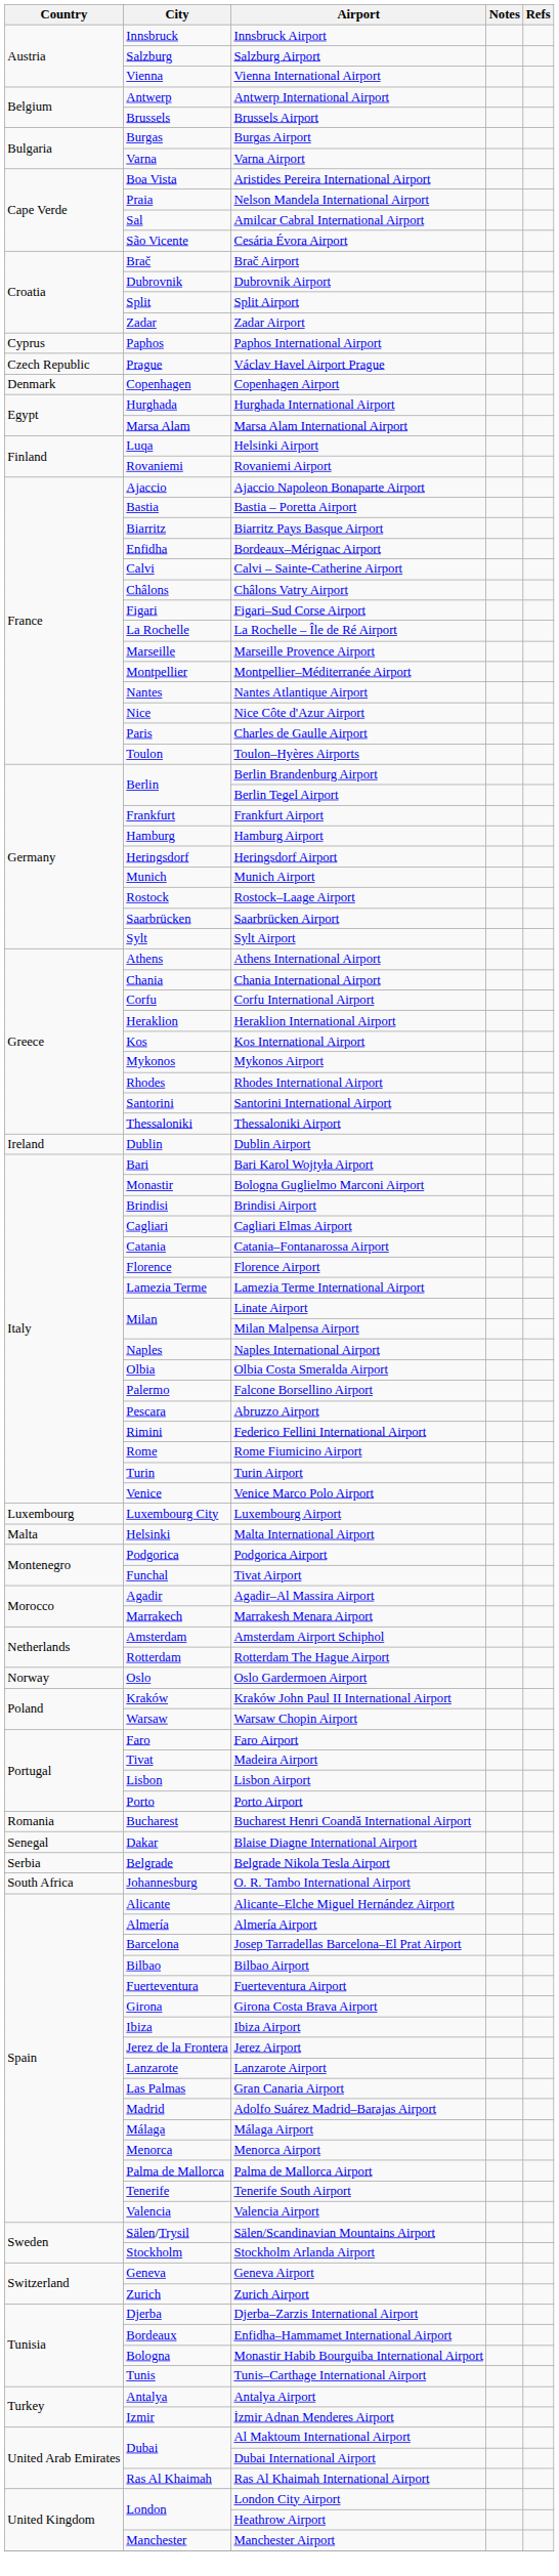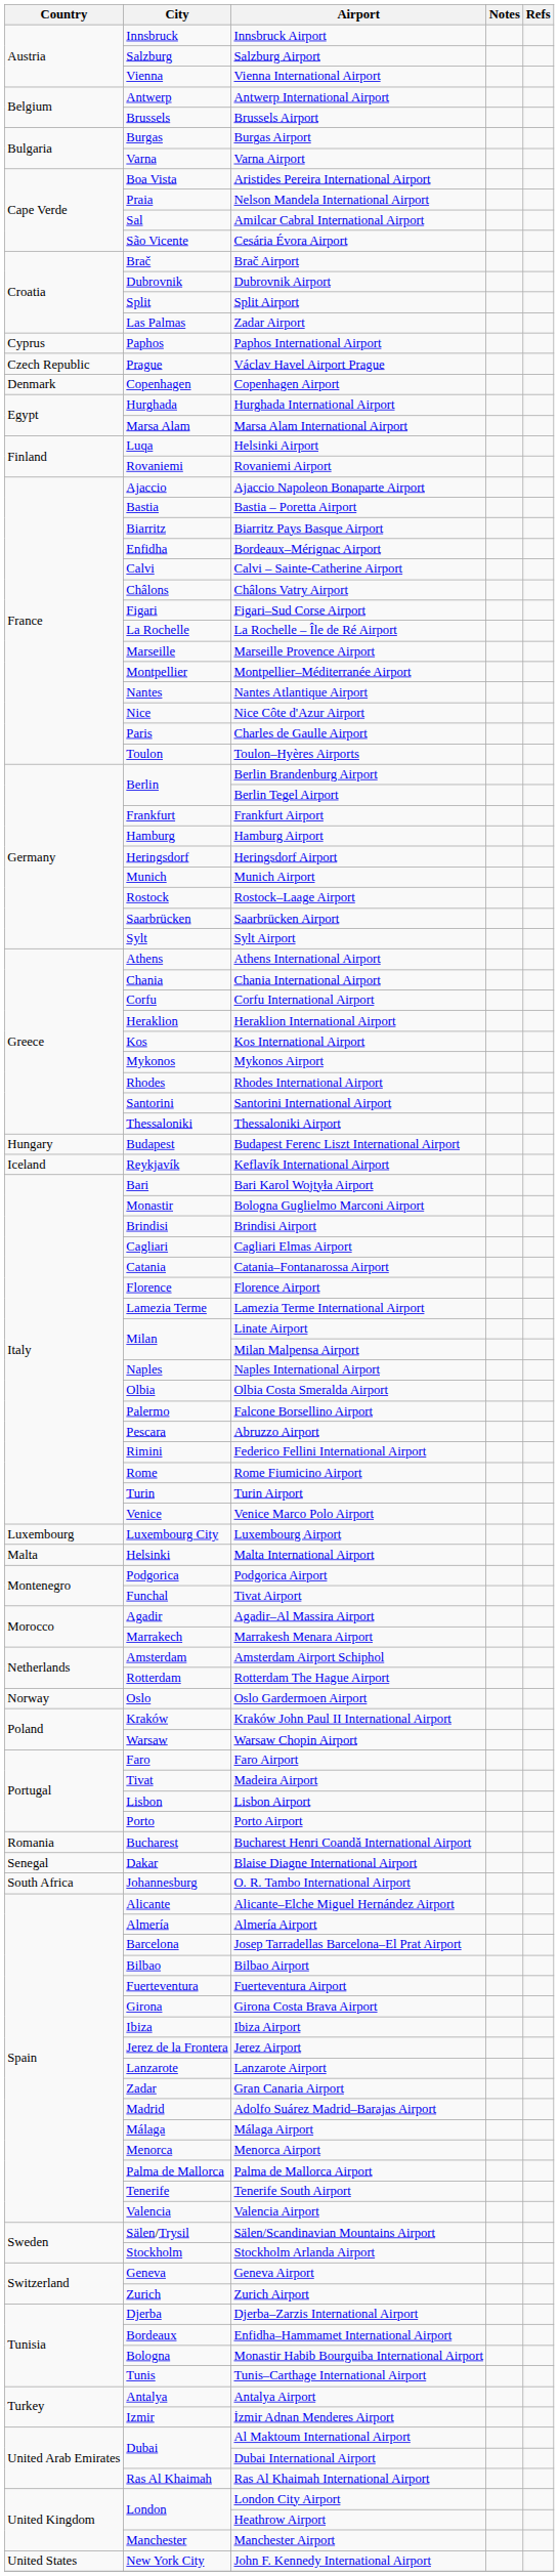 <table class="sortable wikitable">
 <tr>
 <th>Country</th>
 <th>City</th>
 <th>Airport</th>
 <th>Notes</th>
 <th>Refs</th>
 </tr>
 <tr>
 <td rowspan="3">Austria</td>
 <td><a href='#'>Innsbruck</a></td>
 <td><a href='#'>Innsbruck Airport</a></td>
 <td></td>
 <td align=center></td>
 </tr>
 <tr>
 <td><a href='#'>Salzburg</a></td>
 <td><a href='#'>Salzburg Airport</a></td>
 <td></td>
 <td align=center></td>
 </tr>
 <tr>
 <td><a href='#'>Vienna</a></td>
 <td><a href='#'>Vienna International Airport</a></td>
 <td align=center></td>
 <td align=center></td>
 </tr>
 <tr>
 <td rowspan="2">Belgium</td>
 <td><a href='#'>Antwerp</a></td>
 <td><a href='#'>Antwerp International Airport</a></td>
 <td></td>
 <td align=center></td>
 </tr>
 <tr>
 <td><a href='#'>Brussels</a></td>
 <td><a href='#'>Brussels Airport</a></td>
 <td></td>
 <td align=center></td>
 </tr>
 <tr>
 <td rowspan="2">Bulgaria</td>
 <td><a href='#'>Burgas</a></td>
 <td><a href='#'>Burgas Airport</a></td>
 <td></td>
 <td align=center></td>
 </tr>
 <tr>
 <td><a href='#'>Varna</a></td>
 <td><a href='#'>Varna Airport</a></td>
 <td></td>
 <td align=center></td>
 </tr>
 <tr>
 <td rowspan="4">Cape Verde</td>
 <td><a href='#'>Boa Vista</a></td>
 <td><a href='#'>Aristides Pereira International Airport</a></td>
 <td></td>
 <td align=center></td>
 </tr>
 <tr>
 <td><a href='#'>Praia</a></td>
 <td><a href='#'>Nelson Mandela International Airport</a></td>
 <td align=center></td>
 <td align=center></td>
 </tr>
 <tr>
 <td><a href='#'>Sal</a></td>
 <td><a href='#'>Amilcar Cabral International Airport</a></td>
 <td align=center></td>
 <td align=center></td>
 </tr>
 <tr>
 <td><a href='#'>São Vicente</a></td>
 <td><a href='#'>Cesária Évora Airport</a></td>
 <td></td>
 <td align=center></td>
 </tr>
 <tr>
 <td rowspan="4">Croatia</td>
 <td><a href='#'>Brač</a></td>
 <td><a href='#'>Brač Airport</a></td>
 <td align=center></td>
 <td align=center></td>
 </tr>
 <tr>
 <td><a href='#'>Dubrovnik</a></td>
 <td><a href='#'>Dubrovnik Airport</a></td>
 <td></td>
 <td align=center></td>
 </tr>
 <tr>
 <td><a href='#'>Split</a></td>
 <td><a href='#'>Split Airport</a></td>
 <td></td>
 <td align=center></td>
 </tr>
 <tr>
-<td><a href='#'>Zadar</a></td>
+<td><a href='#'>Las Palmas</a></td>
 <td><a href='#'>Zadar Airport</a></td>
 <td></td>
 <td align=center></td>
 </tr>
 <tr>
 <td>Cyprus</td>
 <td><a href='#'>Paphos</a></td>
 <td><a href='#'>Paphos International Airport</a></td>
 <td></td>
 <td align=center></td>
 </tr>
 <tr>
 <td>Czech Republic</td>
 <td><a href='#'>Prague</a></td>
 <td><a href='#'>Václav Havel Airport Prague</a></td>
 <td align=center></td>
 <td align=center></td>
 </tr>
 <tr>
 <td>Denmark</td>
 <td><a href='#'>Copenhagen</a></td>
 <td><a href='#'>Copenhagen Airport</a></td>
 <td align=center></td>
 <td align=center></td>
 </tr>
 <tr>
 <td rowspan="2">Egypt</td>
 <td><a href='#'>Hurghada</a></td>
 <td><a href='#'>Hurghada International Airport</a></td>
 <td align=center></td>
 <td align=center></td>
 </tr>
 <tr>
 <td><a href='#'>Marsa Alam</a></td>
 <td><a href='#'>Marsa Alam International Airport</a></td>
 <td align=center></td>
 <td align=center></td>
 </tr>
 <tr>
 <td rowspan="2">Finland</td>
 <td><a href='#'>Luqa</a></td>
 <td><a href='#'>Helsinki Airport</a></td>
 <td></td>
 <td align=center></td>
 </tr>
 <tr>
 <td><a href='#'>Rovaniemi</a></td>
 <td><a href='#'>Rovaniemi Airport</a></td>
 <td></td>
 <td align=center></td>
 </tr>
 <tr>
 <td rowspan="14">France</td>
 <td><a href='#'>Ajaccio</a></td>
 <td><a href='#'>Ajaccio Napoleon Bonaparte Airport</a></td>
 <td></td>
 <td align=center></td>
 </tr>
 <tr>
 <td><a href='#'>Bastia</a></td>
 <td><a href='#'>Bastia – Poretta Airport</a></td>
 <td></td>
 <td align=center></td>
 </tr>
 <tr>
 <td><a href='#'>Biarritz</a></td>
 <td><a href='#'>Biarritz Pays Basque Airport</a></td>
 <td></td>
 <td align=center></td>
 </tr>
 <tr>
 <td><a href='#'>Enfidha</a></td>
 <td><a href='#'>Bordeaux–Mérignac Airport</a></td>
 <td align=center></td>
 <td align=center></td>
 </tr>
 <tr>
 <td><a href='#'>Calvi</a></td>
 <td><a href='#'>Calvi – Sainte-Catherine Airport</a></td>
 <td></td>
 <td align=center></td>
 </tr>
 <tr>
 <td><a href='#'>Châlons</a></td>
 <td><a href='#'>Châlons Vatry Airport</a></td>
 <td></td>
 <td align=center></td>
 </tr>
 <tr>
 <td><a href='#'>Figari</a></td>
 <td><a href='#'>Figari–Sud Corse Airport</a></td>
 <td></td>
 <td align=center></td>
 </tr>
 <tr>
 <td><a href='#'>La Rochelle</a></td>
 <td><a href='#'>La Rochelle – Île de Ré Airport</a></td>
 <td></td>
 <td align=center></td>
 </tr>
 <tr>
 <td><a href='#'>Marseille</a></td>
 <td><a href='#'>Marseille Provence Airport</a></td>
 <td></td>
 <td align=center></td>
 </tr>
 <tr>
 <td><a href='#'>Montpellier</a></td>
 <td><a href='#'>Montpellier–Méditerranée Airport</a></td>
 <td align=center></td>
 <td align=center></td>
 </tr>
 <tr>
 <td><a href='#'>Nantes</a></td>
 <td><a href='#'>Nantes Atlantique Airport</a></td>
 <td></td>
 <td align=center></td>
 </tr>
 <tr>
 <td><a href='#'>Nice</a></td>
 <td><a href='#'>Nice Côte d'Azur Airport</a></td>
 <td align=center></td>
 <td align=center></td>
 </tr>
 <tr>
 <td><a href='#'>Paris</a></td>
 <td><a href='#'>Charles de Gaulle Airport</a></td>
 <td align=center></td>
 <td align=center></td>
 </tr>
 <tr>
 <td><a href='#'>Toulon</a></td>
 <td><a href='#'>Toulon–Hyères Airports</a></td>
 <td></td>
 <td align=center></td>
 </tr>
 <tr>
 <td rowspan="9">Germany</td>
 <td rowspan="2"><a href='#'>Berlin</a></td>
 <td><a href='#'>Berlin Brandenburg Airport</a></td>
 <td align=center></td>
 <td align=center></td>
 </tr>
 <tr>
 <td><a href='#'>Berlin Tegel Airport</a></td>
 <td></td>
 <td align=center></td>
 </tr>
 <tr>
 <td><a href='#'>Frankfurt</a></td>
 <td><a href='#'>Frankfurt Airport</a></td>
 <td></td>
 <td align=center></td>
 </tr>
 <tr>
 <td><a href='#'>Hamburg</a></td>
 <td><a href='#'>Hamburg Airport</a></td>
 <td align=center></td>
 <td align=center></td>
 </tr>
 <tr>
 <td><a href='#'>Heringsdorf</a></td>
 <td><a href='#'>Heringsdorf Airport</a></td>
 <td></td>
 <td align=center></td>
 </tr>
 <tr>
 <td><a href='#'>Munich</a></td>
 <td><a href='#'>Munich Airport</a></td>
 <td align=center></td>
 <td align=center></td>
 </tr>
 <tr>
 <td><a href='#'>Rostock</a></td>
 <td><a href='#'>Rostock–Laage Airport</a></td>
 <td></td>
 <td align=center></td>
 </tr>
 <tr>
 <td><a href='#'>Saarbrücken</a></td>
 <td><a href='#'>Saarbrücken Airport</a></td>
 <td></td>
 <td align=center></td>
 </tr>
 <tr>
 <td><a href='#'>Sylt</a></td>
 <td><a href='#'>Sylt Airport</a></td>
 <td></td>
 <td align=center></td>
 </tr>
 <tr>
 <td rowspan="9">Greece</td>
 <td><a href='#'>Athens</a></td>
 <td><a href='#'>Athens International Airport</a></td>
 <td></td>
 <td align=center></td>
 </tr>
 <tr>
 <td><a href='#'>Chania</a></td>
 <td><a href='#'>Chania International Airport</a></td>
 <td align=center></td>
 <td align=center></td>
 </tr>
 <tr>
 <td><a href='#'>Corfu</a></td>
 <td><a href='#'>Corfu International Airport</a></td>
 <td></td>
 <td align=center></td>
 </tr>
 <tr>
 <td><a href='#'>Heraklion</a></td>
 <td><a href='#'>Heraklion International Airport</a></td>
 <td></td>
 <td align=center></td>
 </tr>
 <tr>
 <td><a href='#'>Kos</a></td>
 <td><a href='#'>Kos International Airport</a></td>
 <td></td>
 <td align=center></td>
 </tr>
 <tr>
 <td><a href='#'>Mykonos</a></td>
 <td><a href='#'>Mykonos Airport</a></td>
 <td></td>
 <td align=center></td>
 </tr>
 <tr>
 <td><a href='#'>Rhodes</a></td>
 <td><a href='#'>Rhodes International Airport</a></td>
 <td></td>
 <td align=center></td>
 </tr>
 <tr>
 <td><a href='#'>Santorini</a></td>
 <td><a href='#'>Santorini International Airport</a></td>
 <td></td>
 <td align=center></td>
 </tr>
 <tr>
 <td><a href='#'>Thessaloniki</a></td>
 <td><a href='#'>Thessaloniki Airport</a></td>
 <td></td>
 <td align=center></td>
 </tr>
 <tr>
-<td>Ireland</td>
-<td><a href='#'>Dublin</a></td>
-<td><a href='#'>Dublin Airport</a></td>
+<td>Hungary</td>
+<td><a href='#'>Budapest</a></td>
+<td><a href='#'>Budapest Ferenc Liszt International Airport</a></td>
 <td align=center></td>
+<td align=center></td>
+</tr>
+<tr>
+<td>Iceland</td>
+<td><a href='#'>Reykjavík</a></td>
+<td><a href='#'>Keflavík International Airport</a></td>
+<td></td>
 <td align=center></td>
 </tr>
 <tr>
 <td rowspan="17">Italy</td>
 <td><a href='#'>Bari</a></td>
 <td><a href='#'>Bari Karol Wojtyła Airport</a></td>
 <td align=center></td>
 <td align=center></td>
 </tr>
 <tr>
 <td><a href='#'>Monastir</a></td>
 <td><a href='#'>Bologna Guglielmo Marconi Airport</a></td>
 <td align=center></td>
 <td align=center></td>
 </tr>
 <tr>
 <td><a href='#'>Brindisi</a></td>
 <td><a href='#'>Brindisi Airport</a></td>
 <td></td>
 <td align=center></td>
 </tr>
 <tr>
 <td><a href='#'>Cagliari</a></td>
 <td><a href='#'>Cagliari Elmas Airport</a></td>
 <td></td>
 <td align=center></td>
 </tr>
 <tr>
 <td><a href='#'>Catania</a></td>
 <td><a href='#'>Catania–Fontanarossa Airport</a></td>
 <td></td>
 <td align=center></td>
 </tr>
 <tr>
 <td><a href='#'>Florence</a></td>
 <td><a href='#'>Florence Airport</a></td>
 <td></td>
 <td align=center></td>
 </tr>
 <tr>
 <td><a href='#'>Lamezia Terme</a></td>
 <td><a href='#'>Lamezia Terme International Airport</a></td>
 <td></td>
 <td align=center></td>
 </tr>
 <tr>
 <td rowspan="2"><a href='#'>Milan</a></td>
 <td><a href='#'>Linate Airport</a></td>
 <td align=center></td>
 <td align=center></td>
 </tr>
 <tr>
 <td><a href='#'>Milan Malpensa Airport</a></td>
 <td align=center></td>
 <td align=center></td>
 </tr>
 <tr>
 <td><a href='#'>Naples</a></td>
 <td><a href='#'>Naples International Airport</a></td>
 <td></td>
 <td align=center></td>
 </tr>
 <tr>
 <td><a href='#'>Olbia</a></td>
 <td><a href='#'>Olbia Costa Smeralda Airport</a></td>
 <td></td>
 <td align=center></td>
 </tr>
 <tr>
 <td><a href='#'>Palermo</a></td>
 <td><a href='#'>Falcone Borsellino Airport</a></td>
 <td></td>
 <td align=center></td>
 </tr>
 <tr>
 <td><a href='#'>Pescara</a></td>
 <td><a href='#'>Abruzzo Airport</a></td>
 <td align=center></td>
 <td align=center></td>
 </tr>
 <tr>
 <td><a href='#'>Rimini</a></td>
 <td><a href='#'>Federico Fellini International Airport</a></td>
 <td></td>
 <td align=center></td>
 </tr>
 <tr>
 <td><a href='#'>Rome</a></td>
 <td><a href='#'>Rome Fiumicino Airport</a></td>
 <td align=center></td>
 <td align=center></td>
 </tr>
 <tr>
 <td><a href='#'>Turin</a></td>
 <td><a href='#'>Turin Airport</a></td>
 <td></td>
 <td align=center></td>
 </tr>
 <tr>
 <td><a href='#'>Venice</a></td>
 <td><a href='#'>Venice Marco Polo Airport</a></td>
 <td align=center></td>
 <td align=center></td>
 </tr>
 <tr>
 <td>Luxembourg</td>
 <td><a href='#'>Luxembourg City</a></td>
 <td><a href='#'>Luxembourg Airport</a></td>
 <td></td>
 <td align=center></td>
 </tr>
 <tr>
 <td>Malta</td>
 <td><a href='#'>Helsinki</a></td>
 <td><a href='#'>Malta International Airport</a></td>
 <td align=center></td>
 <td align=center></td>
 </tr>
 <tr>
 <td rowspan="2">Montenegro</td>
 <td><a href='#'>Podgorica</a></td>
 <td><a href='#'>Podgorica Airport</a></td>
 <td></td>
 <td align=center></td>
 </tr>
 <tr>
 <td><a href='#'>Funchal</a></td>
 <td><a href='#'>Tivat Airport</a></td>
 <td></td>
 <td align=center></td>
 </tr>
 <tr>
 <td rowspan="2">Morocco</td>
 <td><a href='#'>Agadir</a></td>
 <td><a href='#'>Agadir–Al Massira Airport</a></td>
 <td></td>
 <td align=center></td>
 </tr>
 <tr>
 <td><a href='#'>Marrakech</a></td>
 <td><a href='#'>Marrakesh Menara Airport</a></td>
 <td align=center></td>
 <td align=center></td>
 </tr>
 <tr>
 <td rowspan="2">Netherlands</td>
 <td><a href='#'>Amsterdam</a></td>
 <td><a href='#'>Amsterdam Airport Schiphol</a></td>
 <td></td>
 <td align=center></td>
 </tr>
 <tr>
 <td><a href='#'>Rotterdam</a></td>
 <td><a href='#'>Rotterdam The Hague Airport</a></td>
 <td></td>
 <td align=center></td>
 </tr>
 <tr>
 <td>Norway</td>
 <td><a href='#'>Oslo</a></td>
 <td><a href='#'>Oslo Gardermoen Airport</a></td>
 <td align=center></td>
 <td align=center></td>
 </tr>
 <tr>
 <td rowspan="2">Poland</td>
 <td><a href='#'>Kraków</a></td>
 <td><a href='#'>Kraków John Paul II International Airport</a></td>
 <td align=center></td>
 <td align=center></td>
 </tr>
 <tr>
 <td><a href='#'>Warsaw</a></td>
 <td><a href='#'>Warsaw Chopin Airport</a></td>
 <td align=center></td>
 <td align=center></td>
 </tr>
 <tr>
 <td rowspan="4">Portugal</td>
 <td><a href='#'>Faro</a></td>
 <td><a href='#'>Faro Airport</a></td>
 <td align=center></td>
 <td align=center></td>
 </tr>
 <tr>
 <td><a href='#'>Tivat</a></td>
 <td><a href='#'>Madeira Airport</a></td>
 <td align=center></td>
 <td align=center></td>
 </tr>
 <tr>
 <td><a href='#'>Lisbon</a></td>
 <td><a href='#'>Lisbon Airport</a></td>
 <td align=center></td>
 <td align=center></td>
 </tr>
 <tr>
 <td><a href='#'>Porto</a></td>
 <td><a href='#'>Porto Airport</a></td>
 <td align=center></td>
 <td align=center></td>
 </tr>
 <tr>
 <td>Romania</td>
 <td><a href='#'>Bucharest</a></td>
 <td><a href='#'>Bucharest Henri Coandă International Airport</a></td>
 <td align=center></td>
 <td align=center></td>
 </tr>
 <tr>
 <td>Senegal</td>
 <td><a href='#'>Dakar</a></td>
 <td><a href='#'>Blaise Diagne International Airport</a></td>
 <td></td>
 <td align=center></td>
 </tr>
 <tr>
-<td>Serbia</td>
-<td><a href='#'>Belgrade</a></td>
-<td><a href='#'>Belgrade Nikola Tesla Airport</a></td>
-<td></td>
-<td align=center></td>
-</tr>
-<tr>
 <td>South Africa</td>
 <td><a href='#'>Johannesburg</a></td>
 <td><a href='#'>O. R. Tambo International Airport</a></td>
 <td></td>
 <td align=center></td>
 </tr>
 <tr>
 <td rowspan="16">Spain</td>
 <td><a href='#'>Alicante</a></td>
 <td><a href='#'>Alicante–Elche Miguel Hernández Airport</a></td>
 <td></td>
 <td align=center></td>
 </tr>
 <tr>
 <td><a href='#'>Almería</a></td>
 <td><a href='#'>Almería Airport</a></td>
 <td></td>
 <td align=center></td>
 </tr>
 <tr>
 <td><a href='#'>Barcelona</a></td>
 <td><a href='#'>Josep Tarradellas Barcelona–El Prat Airport</a></td>
 <td align=center></td>
 <td align=center></td>
 </tr>
 <tr>
 <td><a href='#'>Bilbao</a></td>
 <td><a href='#'>Bilbao Airport</a></td>
 <td></td>
 <td align=center></td>
 </tr>
 <tr>
 <td><a href='#'>Fuerteventura</a></td>
 <td><a href='#'>Fuerteventura Airport</a></td>
 <td align=center></td>
 <td align=center></td>
 </tr>
 <tr>
 <td><a href='#'>Girona</a></td>
 <td><a href='#'>Girona Costa Brava Airport</a></td>
 <td></td>
 <td align=center></td>
 </tr>
 <tr>
 <td><a href='#'>Ibiza</a></td>
 <td><a href='#'>Ibiza Airport</a></td>
 <td></td>
 <td align=center></td>
 </tr>
 <tr>
 <td><a href='#'>Jerez de la Frontera</a></td>
 <td><a href='#'>Jerez Airport</a></td>
 <td></td>
 <td align=center></td>
 </tr>
 <tr>
 <td><a href='#'>Lanzarote</a></td>
 <td><a href='#'>Lanzarote Airport</a></td>
 <td align=center></td>
 <td align=center></td>
 </tr>
 <tr>
-<td><a href='#'>Las Palmas</a></td>
+<td><a href='#'>Zadar</a></td>
 <td><a href='#'>Gran Canaria Airport</a></td>
 <td align=center></td>
 <td align=center></td>
 </tr>
 <tr>
 <td><a href='#'>Madrid</a></td>
 <td><a href='#'>Adolfo Suárez Madrid–Barajas Airport</a></td>
 <td align=center></td>
 <td align=center></td>
 </tr>
 <tr>
 <td><a href='#'>Málaga</a></td>
 <td><a href='#'>Málaga Airport</a></td>
 <td align=center></td>
 <td align=center></td>
 </tr>
 <tr>
 <td><a href='#'>Menorca</a></td>
 <td><a href='#'>Menorca Airport</a></td>
 <td></td>
 <td align=center></td>
 </tr>
 <tr>
 <td><a href='#'>Palma de Mallorca</a></td>
 <td><a href='#'>Palma de Mallorca Airport</a></td>
 <td align=center></td>
 <td align=center></td>
 </tr>
 <tr>
 <td><a href='#'>Tenerife</a></td>
 <td><a href='#'>Tenerife South Airport</a></td>
 <td align=center></td>
 <td align=center></td>
 </tr>
 <tr>
 <td><a href='#'>Valencia</a></td>
 <td><a href='#'>Valencia Airport</a></td>
 <td></td>
 <td align=center></td>
 </tr>
 <tr>
 <td rowspan="2">Sweden</td>
 <td><a href='#'>Sälen</a>/<a href='#'>Trysil</a></td>
 <td><a href='#'>Sälen/Scandinavian Mountains Airport</a></td>
 <td></td>
 <td align=center></td>
 </tr>
 <tr>
 <td><a href='#'>Stockholm</a></td>
 <td><a href='#'>Stockholm Arlanda Airport</a></td>
 <td align=center></td>
 <td align=center></td>
 </tr>
 <tr>
 <td rowspan="2">Switzerland</td>
 <td><a href='#'>Geneva</a></td>
 <td><a href='#'>Geneva Airport</a></td>
 <td align=center></td>
 <td align=center></td>
 </tr>
 <tr>
 <td><a href='#'>Zurich</a></td>
 <td><a href='#'>Zurich Airport</a></td>
 <td></td>
 <td align=center></td>
 </tr>
 <tr>
 <td rowspan="4">Tunisia</td>
 <td><a href='#'>Djerba</a></td>
 <td><a href='#'>Djerba–Zarzis International Airport</a></td>
 <td></td>
 <td align=center></td>
 </tr>
 <tr>
 <td><a href='#'>Bordeaux</a></td>
 <td><a href='#'>Enfidha–Hammamet International Airport</a></td>
 <td align=center></td>
 <td align=center></td>
 </tr>
 <tr>
 <td><a href='#'>Bologna</a></td>
 <td><a href='#'>Monastir Habib Bourguiba International Airport</a></td>
 <td align=center></td>
 <td align=center></td>
 </tr>
 <tr>
 <td><a href='#'>Tunis</a></td>
 <td><a href='#'>Tunis–Carthage International Airport</a></td>
 <td></td>
 <td align=center></td>
 </tr>
 <tr>
 <td rowspan="2">Turkey</td>
 <td><a href='#'>Antalya</a></td>
 <td><a href='#'>Antalya Airport</a></td>
 <td></td>
 <td align=center></td>
 </tr>
 <tr>
 <td><a href='#'>Izmir</a></td>
 <td><a href='#'>İzmir Adnan Menderes Airport</a></td>
 <td align=center></td>
 <td align=center></td>
 </tr>
 <tr>
 <td rowspan="3">United Arab Emirates</td>
 <td rowspan="2"><a href='#'>Dubai</a></td>
 <td><a href='#'>Al Maktoum International Airport</a></td>
 <td></td>
 <td align=center></td>
 </tr>
 <tr>
 <td><a href='#'>Dubai International Airport</a></td>
 <td></td>
 <td align=center></td>
 </tr>
 <tr>
 <td><a href='#'>Ras Al Khaimah</a></td>
 <td><a href='#'>Ras Al Khaimah International Airport</a></td>
 <td></td>
 <td align=center></td>
 </tr>
 <tr>
 <td rowspan="3">United Kingdom</td>
 <td rowspan="2"><a href='#'>London</a></td>
 <td><a href='#'>London City Airport</a></td>
 <td align=center></td>
 <td align=center></td>
 </tr>
 <tr>
 <td><a href='#'>Heathrow Airport</a></td>
 <td></td>
 <td align=center></td>
 </tr>
 <tr>
 <td><a href='#'>Manchester</a></td>
 <td><a href='#'>Manchester Airport</a></td>
 <td align=center></td>
 <td align=center></td>
 </tr>
 <tr>
+<td>United States</td>
+<td><a href='#'>New York City</a></td>
+<td><a href='#'>John F. Kennedy International Airport</a></td>
+<td></td>
+<td align=center></td>
+</tr>
+<tr>
 </tr>
 </table>
